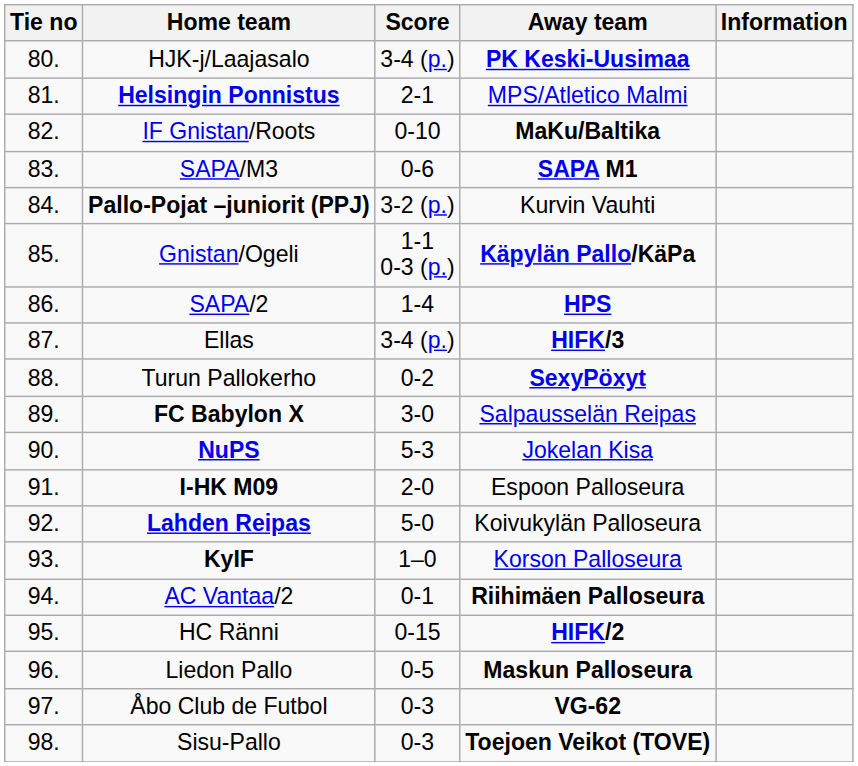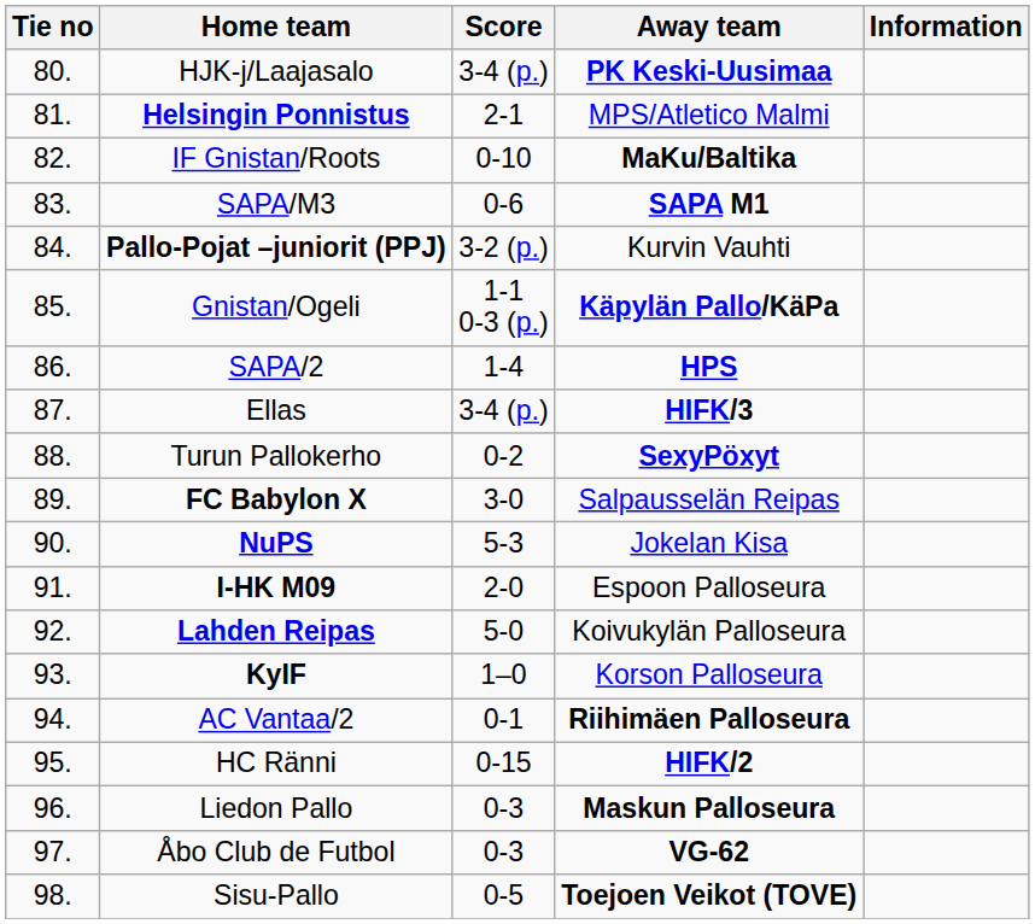 <table class="wikitable" style="text-align:center">
 <tr>
 <th style= width="40px">Tie no</th>
 <th style= width="150px">Home team</th>
 <th style= width="60px">Score</th>
 <th style= width="150px">Away team</th>
 <th style= width="30px">Information</th>
 </tr>
 <tr>
 <td>80.</td>
 <td>HJK-j/Laajasalo</td>
 <td>3-4 (<a href='#'>p.</a>)</td>
 <td><strong><a href='#'>PK Keski-Uusimaa</a></strong></td>
 <td></td>
 </tr>
 <tr>
 <td>81.</td>
 <td><strong><a href='#'>Helsingin Ponnistus</a></strong></td>
 <td>2-1</td>
 <td><a href='#'>MPS/Atletico Malmi</a></td>
 <td></td>
 </tr>
 <tr>
 <td>82.</td>
 <td><a href='#'>IF Gnistan</a>/Roots</td>
 <td>0-10</td>
 <td><strong>MaKu/Baltika</strong></td>
 <td></td>
 </tr>
 <tr>
 <td>83.</td>
 <td><a href='#'>SAPA</a>/M3</td>
 <td>0-6</td>
 <td><strong><a href='#'>SAPA</a> M1</strong></td>
 <td></td>
 </tr>
 <tr>
 <td>84.</td>
 <td><strong>Pallo-Pojat –juniorit (PPJ)</strong></td>
 <td>3-2 (<a href='#'>p.</a>)</td>
 <td>Kurvin Vauhti</td>
 <td></td>
 </tr>
 <tr>
 <td>85.</td>
 <td><a href='#'>Gnistan</a>/Ogeli</td>
 <td>1-1<br>0-3 (<a href='#'>p.</a>)</td>
 <td><strong><a href='#'>Käpylän Pallo</a>/KäPa</strong></td>
 <td></td>
 </tr>
 <tr>
 <td>86.</td>
 <td><a href='#'>SAPA</a>/2</td>
 <td>1-4</td>
 <td><strong><a href='#'>HPS</a></strong></td>
 <td></td>
 </tr>
 <tr>
 <td>87.</td>
 <td>Ellas</td>
 <td>3-4 (<a href='#'>p.</a>)</td>
 <td><strong><a href='#'>HIFK</a>/3</strong></td>
 <td></td>
 </tr>
 <tr>
 <td>88.</td>
 <td>Turun Pallokerho</td>
 <td>0-2</td>
 <td><strong><a href='#'>SexyPöxyt</a></strong></td>
 <td></td>
 </tr>
 <tr>
 <td>89.</td>
 <td><strong>FC Babylon X</strong></td>
 <td>3-0</td>
 <td><a href='#'>Salpausselän Reipas</a></td>
 <td></td>
 </tr>
 <tr>
 <td>90.</td>
 <td><strong><a href='#'>NuPS</a></strong></td>
 <td>5-3</td>
 <td><a href='#'>Jokelan Kisa</a></td>
 <td></td>
 </tr>
 <tr>
 <td>91.</td>
 <td><strong>I-HK M09</strong></td>
 <td>2-0</td>
 <td>Espoon Palloseura</td>
 <td></td>
 </tr>
 <tr>
 <td>92.</td>
 <td><strong><a href='#'>Lahden Reipas</a></strong></td>
 <td>5-0</td>
 <td>Koivukylän Palloseura</td>
 <td></td>
 </tr>
 <tr>
 <td>93.</td>
 <td><strong>KyIF</strong></td>
 <td>1–0</td>
 <td><a href='#'>Korson Palloseura</a></td>
 <td></td>
 </tr>
 <tr>
 <td>94.</td>
 <td><a href='#'>AC Vantaa</a>/2</td>
 <td>0-1</td>
 <td><strong>Riihimäen Palloseura</strong></td>
 <td></td>
 </tr>
 <tr>
 <td>95.</td>
 <td>HC Ränni</td>
 <td>0-15</td>
 <td><strong><a href='#'>HIFK</a>/2</strong></td>
 <td></td>
 </tr>
 <tr>
 <td>96.</td>
 <td>Liedon Pallo</td>
-<td>0-5</td>
+<td>0-3</td>
 <td><strong>Maskun Palloseura</strong></td>
 <td></td>
 </tr>
 <tr>
 <td>97.</td>
 <td>Åbo Club de Futbol</td>
 <td>0-3</td>
 <td><strong>VG-62</strong></td>
 <td></td>
 </tr>
 <tr>
 <td>98.</td>
 <td>Sisu-Pallo</td>
-<td>0-3</td>
+<td>0-5</td>
 <td><strong>Toejoen Veikot (TOVE)</strong></td>
 <td></td>
 </tr>
 <tr>
 </tr>
 </table>
